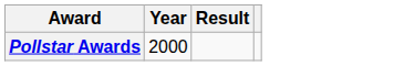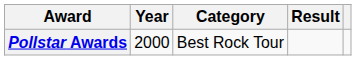 <table class="wikitable sortable plainrowheaders">
 <tr>
 <th scope="col">Award</th>
 <th scope="col">Year</th>
+<th scope="col">Category</th>
 <th scope="col">Result</th>
 <th scope="col" class="unsortable"></th>
 </tr>
 <tr>
 <th scope="row"><a href='#'><em>Pollstar</em> Awards</a></th>
 <td>2000</td>
+<td>Best Rock Tour</td>
 <td></td>
 <td style="text-align:center;"></td>
 </tr>
 </table>
